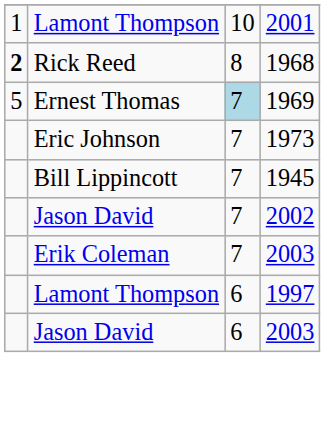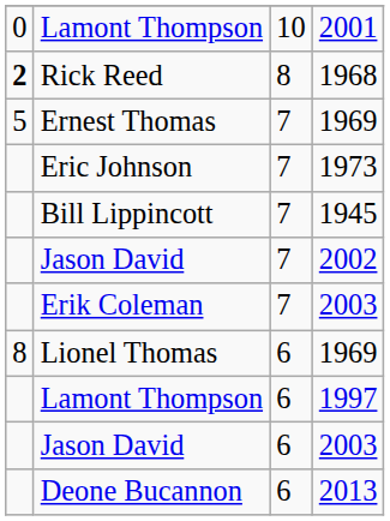 <table class="wikitable">
 <tr>
 </tr>
 <tr>
-<td>1</td>
+<td>0</td>
 <td><a href='#'>Lamont Thompson</a></td>
 <td>10</td>
 <td><a href='#'>2001</a></td>
 </tr>
 <tr>
 <td><strong>2</strong></td>
 <td>Rick Reed</td>
 <td>8</td>
 <td>1968</td>
 </tr>
 <tr>
 <td>5</td>
 <td>Ernest Thomas</td>
-<td style="background: lightblue;">7</td>
+<td>7</td>
 <td>1969</td>
 </tr>
 <tr>
 <td></td>
 <td>Eric Johnson</td>
 <td>7</td>
 <td>1973</td>
 </tr>
 <tr>
 <td></td>
 <td>Bill Lippincott</td>
 <td>7</td>
 <td>1945</td>
 </tr>
 <tr>
 <td></td>
 <td><a href='#'>Jason David</a></td>
 <td>7</td>
 <td><a href='#'>2002</a></td>
 </tr>
 <tr>
 <td></td>
 <td><a href='#'>Erik Coleman</a></td>
 <td>7</td>
 <td><a href='#'>2003</a></td>
 </tr>
 <tr>
+<td>8</td>
+<td>Lionel Thomas</td>
+<td>6</td>
+<td>1969</td>
+</tr>
+<tr>
 <td></td>
 <td><a href='#'>Lamont Thompson</a></td>
 <td>6</td>
 <td><a href='#'>1997</a></td>
 </tr>
 <tr>
 <td></td>
 <td><a href='#'>Jason David</a></td>
 <td>6</td>
 <td><a href='#'>2003</a></td>
 </tr>
+<tr>
+<td></td>
+<td><a href='#'>Deone Bucannon</a></td>
+<td>6</td>
+<td><a href='#'>2013</a></td>
+</tr>
 </table>
